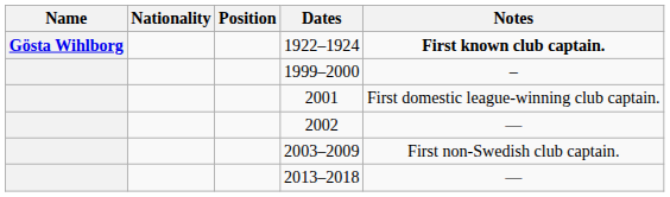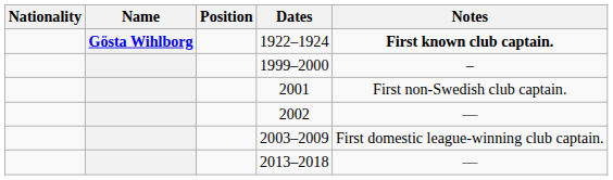 <table class="wikitable plainrowheaders sortable" style="text-align:center">
 <tr>
+<th scope="col">Nationality</th>
 <th scope="col">Name</th>
-<th scope="col">Nationality</th>
 <th scope="col">Position</th>
 <th scope="col">Dates</th>
 <th scope="col">Notes</th>
 </tr>
 <tr>
+<td></td>
 <th scope="row" align="left"><a href='#'>Gösta Wihlborg</a></th>
-<td></td>
 <td></td>
 <td>1922–1924</td>
 <td><strong>First known club captain.</strong></td>
 </tr>
 <tr>
+<td></td>
 <th scope="row" align="left"></th>
-<td></td>
 <td></td>
 <td>1999–2000</td>
 <td>–</td>
 </tr>
 <tr>
+<td></td>
 <th scope="row" align="left"></th>
 <td></td>
-<td></td>
 <td>2001</td>
-<td>First domestic league-winning club captain.</td>
+<td>First non-Swedish club captain.</td>
 </tr>
 <tr>
+<td></td>
 <th scope="row" align="left"></th>
-<td></td>
 <td></td>
 <td>2002</td>
 <td>—</td>
 </tr>
 <tr>
+<td></td>
 <th scope="row" align="left"></th>
 <td></td>
-<td></td>
 <td>2003–2009</td>
-<td>First non-Swedish club captain.</td>
+<td>First domestic league-winning club captain.</td>
 </tr>
 <tr>
+<td></td>
 <th scope="row" align="left"></th>
-<td></td>
 <td></td>
 <td align="left">2013–2018</td>
 <td>—</td>
 </tr>
 </table>
